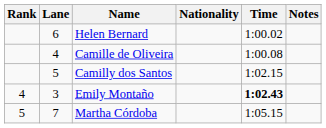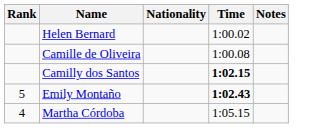 <table class="wikitable sortable" style="text-align:center">
 <tr>
 <th>Rank</th>
-<th>Lane</th>
 <th>Name</th>
 <th>Nationality</th>
 <th>Time</th>
 <th>Notes</th>
 </tr>
 <tr>
 <td></td>
-<td>6</td>
 <td align=left><a href='#'>Helen Bernard</a></td>
 <td align=left></td>
 <td>1:00.02</td>
 <td></td>
 </tr>
 <tr>
 <td></td>
-<td>4</td>
 <td align=left><a href='#'>Camille de Oliveira</a></td>
 <td align=left></td>
 <td>1:00.08</td>
 <td></td>
 </tr>
 <tr>
 <td></td>
-<td>5</td>
 <td align=left><a href='#'>Camilly dos Santos</a></td>
 <td align=left></td>
-<td>1:02.15</td>
+<td><strong>1:02.15</strong></td>
 <td></td>
 </tr>
 <tr>
-<td>4</td>
-<td>3</td>
+<td>5</td>
 <td align=left><a href='#'>Emily Montaño</a></td>
 <td align=left></td>
 <td><strong>1:02.43</strong></td>
 <td></td>
 </tr>
 <tr>
-<td>5</td>
-<td>7</td>
+<td>4</td>
 <td align=left><a href='#'>Martha Córdoba</a></td>
 <td align=left></td>
 <td>1:05.15</td>
 <td></td>
 </tr>
 </table>
